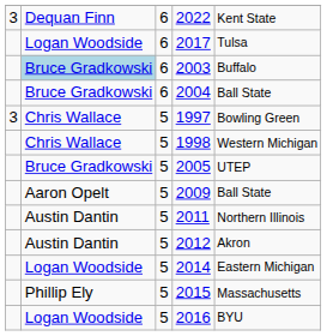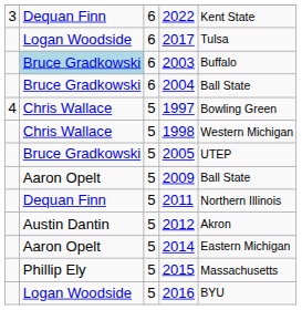 <table class="wikitable">
 <tr>
 </tr>
 <tr>
 <td>3</td>
 <td><a href='#'>Dequan Finn</a></td>
 <td>6</td>
 <td><a href='#'>2022</a></td>
 <td style="font-size:80%;">Kent State</td>
 </tr>
 <tr>
 <td></td>
 <td><a href='#'>Logan Woodside</a></td>
 <td>6</td>
 <td><a href='#'>2017</a></td>
 <td style="font-size:80%;">Tulsa</td>
 </tr>
 <tr>
 <td></td>
 <td style="background: lightblue;"><a href='#'>Bruce Gradkowski</a></td>
 <td>6</td>
 <td><a href='#'>2003</a></td>
 <td style="font-size:80%;">Buffalo</td>
 </tr>
 <tr>
 <td></td>
 <td><a href='#'>Bruce Gradkowski</a></td>
 <td>6</td>
 <td><a href='#'>2004</a></td>
 <td style="font-size:80%;">Ball State</td>
 </tr>
 <tr>
-<td>3</td>
+<td>4</td>
 <td><a href='#'>Chris Wallace</a></td>
 <td>5</td>
 <td><a href='#'>1997</a></td>
 <td style="font-size:80%;">Bowling Green</td>
 </tr>
 <tr>
 <td></td>
 <td><a href='#'>Chris Wallace</a></td>
 <td>5</td>
 <td><a href='#'>1998</a></td>
 <td style="font-size:80%;">Western Michigan</td>
 </tr>
 <tr>
 <td></td>
 <td><a href='#'>Bruce Gradkowski</a></td>
 <td>5</td>
 <td><a href='#'>2005</a></td>
 <td style="font-size:80%;">UTEP</td>
 </tr>
 <tr>
 <td></td>
 <td>Aaron Opelt</td>
 <td>5</td>
 <td><a href='#'>2009</a></td>
 <td style="font-size:80%;">Ball State</td>
 </tr>
 <tr>
 <td></td>
-<td>Austin Dantin</td>
+<td><a href='#'>Dequan Finn</a></td>
 <td>5</td>
 <td><a href='#'>2011</a></td>
 <td style="font-size:80%;">Northern Illinois</td>
 </tr>
 <tr>
 <td></td>
 <td>Austin Dantin</td>
 <td>5</td>
 <td><a href='#'>2012</a></td>
 <td style="font-size:80%;">Akron</td>
 </tr>
 <tr>
 <td></td>
-<td><a href='#'>Logan Woodside</a></td>
+<td>Aaron Opelt</td>
 <td>5</td>
 <td><a href='#'>2014</a></td>
 <td style="font-size:80%;">Eastern Michigan</td>
 </tr>
 <tr>
 <td></td>
 <td>Phillip Ely</td>
 <td>5</td>
 <td><a href='#'>2015</a></td>
 <td style="font-size:80%;">Massachusetts</td>
 </tr>
 <tr>
 <td></td>
 <td><a href='#'>Logan Woodside</a></td>
 <td>5</td>
 <td><a href='#'>2016</a></td>
 <td style="font-size:80%;">BYU</td>
 </tr>
 </table>
